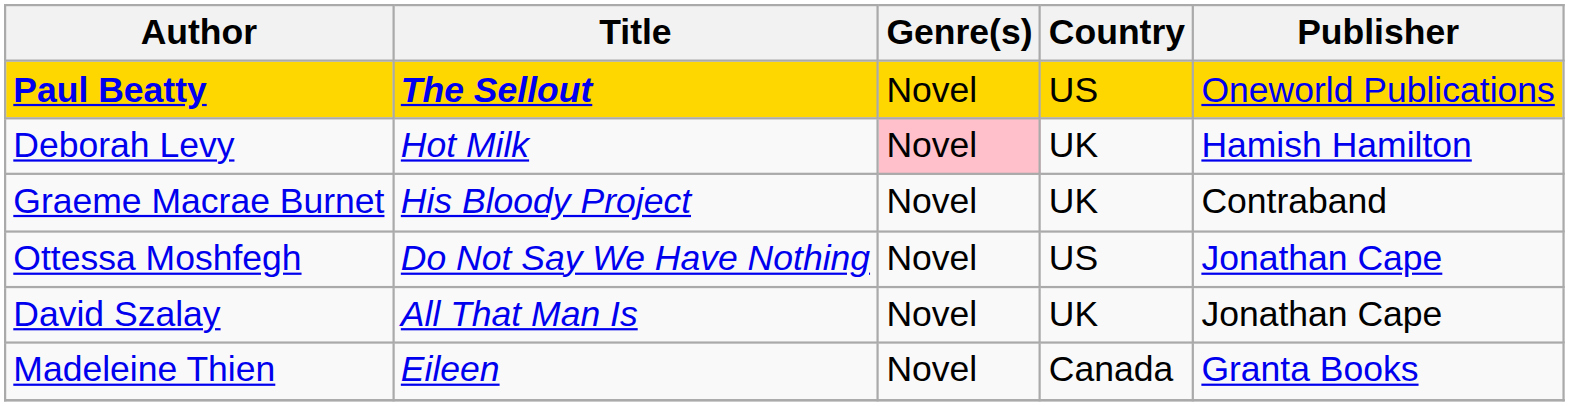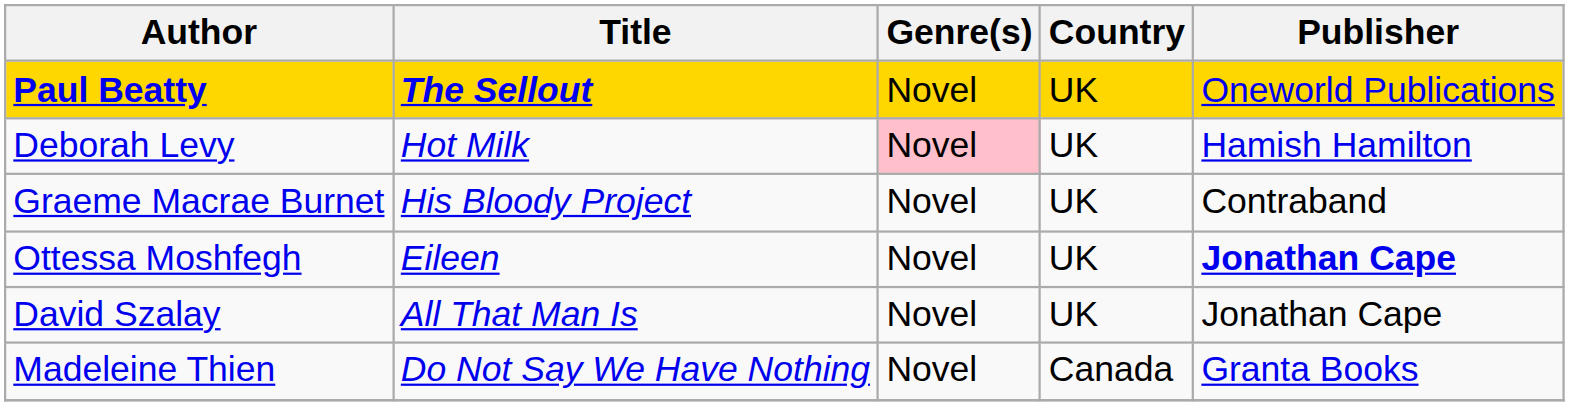 <table class="wikitable">
 <tr>
 <th>Author</th>
 <th>Title</th>
 <th>Genre(s)</th>
 <th>Country</th>
 <th>Publisher</th>
 </tr>
 <tr style="background:gold">
 <td><strong><a href='#'>Paul Beatty</a></strong></td>
 <td><strong><em><a href='#'>The Sellout</a></em></strong></td>
 <td>Novel</td>
-<td>US</td>
+<td>UK</td>
 <td><a href='#'>Oneworld Publications</a></td>
 </tr>
 <tr>
 <td><a href='#'>Deborah Levy</a></td>
 <td><em><a href='#'>Hot Milk</a></em></td>
 <td style="background: pink;">Novel</td>
 <td>UK</td>
 <td><a href='#'>Hamish Hamilton</a></td>
 </tr>
 <tr>
 <td><a href='#'>Graeme Macrae Burnet</a></td>
 <td><em><a href='#'>His Bloody Project</a></em></td>
 <td>Novel</td>
 <td>UK</td>
 <td>Contraband</td>
 </tr>
 <tr>
 <td><a href='#'>Ottessa Moshfegh</a></td>
-<td><em><a href='#'>Do Not Say We Have Nothing</a></em></td>
+<td><em><a href='#'>Eileen</a></em></td>
 <td>Novel</td>
-<td>US</td>
-<td><a href='#'>Jonathan Cape</a></td>
+<td>UK</td>
+<td><strong><a href='#'>Jonathan Cape</a></strong></td>
 </tr>
 <tr>
 <td><a href='#'>David Szalay</a></td>
 <td><em><a href='#'>All That Man Is</a></em></td>
 <td>Novel</td>
 <td>UK</td>
 <td>Jonathan Cape</td>
 </tr>
 <tr>
 <td><a href='#'>Madeleine Thien</a></td>
-<td><em><a href='#'>Eileen</a></em></td>
+<td><em><a href='#'>Do Not Say We Have Nothing</a></em></td>
 <td>Novel</td>
 <td>Canada</td>
 <td><a href='#'>Granta Books</a></td>
 </tr>
 <tr>
 </tr>
 </table>
